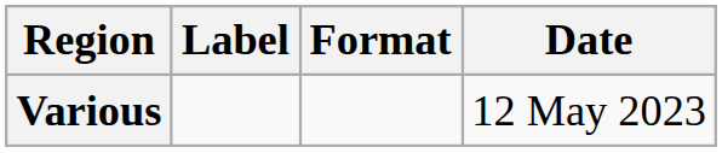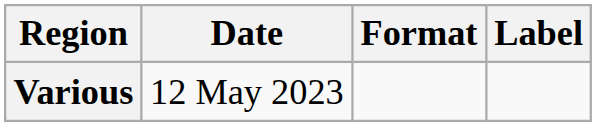 <table class="wikitable plainrowheaders">
 <tr>
 <th scope="col">Region</th>
+<th scope="col">Date</th>
+<th scope="col">Format</th>
 <th scope="col">Label</th>
-<th scope="col">Format</th>
-<th scope="col">Date</th>
 </tr>
 <tr>
 <th scope="row">Various</th>
+<td>12 May 2023</td>
 <td></td>
 <td></td>
-<td>12 May 2023</td>
 </tr>
 </table>
